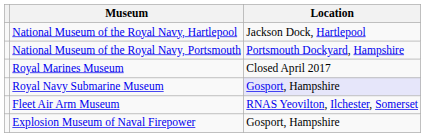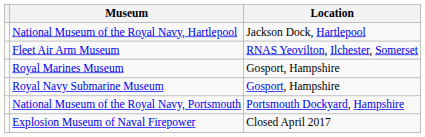 <table class="wikitable">
 <tr>
 <th></th>
 <th>Museum</th>
 <th>Location</th>
 </tr>
 <tr>
 <td></td>
 <td><a href='#'>National Museum of the Royal Navy, Hartlepool</a></td>
 <td>Jackson Dock, <a href='#'>Hartlepool</a></td>
 </tr>
 <tr>
 <td></td>
+<td><a href='#'>Fleet Air Arm Museum</a></td>
+<td><a href='#'>RNAS Yeovilton</a>, <a href='#'>Ilchester</a>, <a href='#'>Somerset</a></td>
+</tr>
+<tr>
+<td></td>
+<td><a href='#'>Royal Marines Museum</a></td>
+<td>Gosport, Hampshire</td>
+</tr>
+<tr>
+<td></td>
+<td><a href='#'>Royal Navy Submarine Museum</a></td>
+<td><a href='#'>Gosport</a>, Hampshire</td>
+</tr>
+<tr>
+<td></td>
 <td><a href='#'>National Museum of the Royal Navy, Portsmouth</a></td>
 <td><a href='#'>Portsmouth Dockyard</a>, <a href='#'>Hampshire</a></td>
 </tr>
 <tr>
 <td></td>
-<td><a href='#'>Royal Marines Museum</a></td>
+<td><a href='#'>Explosion Museum of Naval Firepower</a></td>
 <td>Closed April 2017</td>
 </tr>
-<tr>
-<td></td>
-<td><a href='#'>Royal Navy Submarine Museum</a></td>
-<td style="background: lavender;"><a href='#'>Gosport</a>, Hampshire</td>
-</tr>
-<tr>
-<td></td>
-<td><a href='#'>Fleet Air Arm Museum</a></td>
-<td><a href='#'>RNAS Yeovilton</a>, <a href='#'>Ilchester</a>, <a href='#'>Somerset</a></td>
-</tr>
-<tr>
-<td></td>
-<td><a href='#'>Explosion Museum of Naval Firepower</a></td>
-<td>Gosport, Hampshire</td>
-</tr>
 </table>
